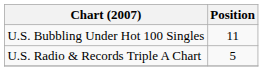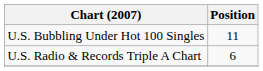 <table class="wikitable">
 <tr>
 <th align="left">Chart (2007)</th>
 <th align="left">Position</th>
 </tr>
 <tr>
 <td align="left">U.S. Bubbling Under Hot 100 Singles</td>
 <td align="center">11</td>
 </tr>
 <tr>
 <td align="left">U.S. Radio & Records Triple A Chart</td>
-<td align="center">5</td>
+<td align="center">6</td>
 </tr>
 <tr>
 </tr>
 </table>
